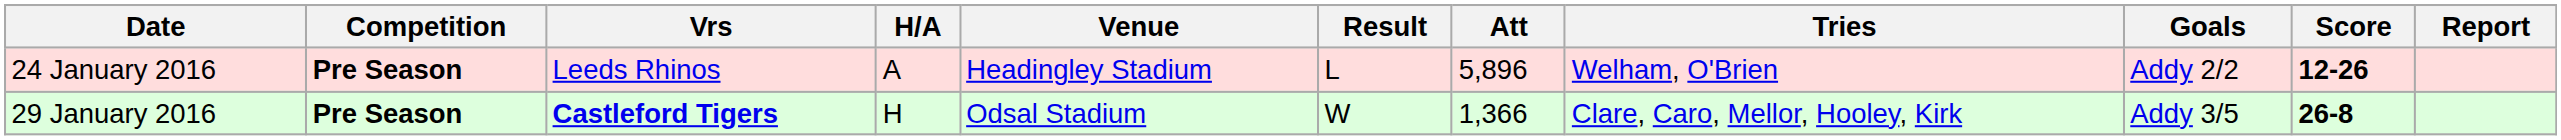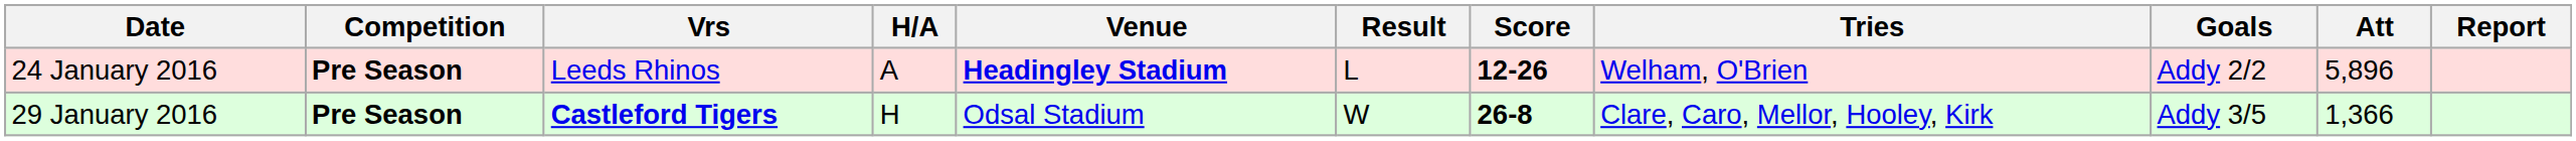 <table class="wikitable"  style="font-size:85%; width:100%;">
 <tr>
 <th>Date</th>
 <th>Competition</th>
 <th>Vrs</th>
 <th>H/A</th>
 <th>Venue</th>
 <th>Result</th>
-<th>Att</th>
+<th>Score</th>
 <th>Tries</th>
 <th>Goals</th>
-<th>Score</th>
+<th>Att</th>
 <th>Report</th>
 </tr>
 <tr style="background:#ffdddd;" width=20|>
 <td>24 January 2016</td>
 <td><strong>Pre Season</strong></td>
 <td><a href='#'>Leeds Rhinos</a></td>
 <td>A</td>
-<td><a href='#'>Headingley Stadium</a></td>
+<td><strong><a href='#'>Headingley Stadium</a></strong></td>
 <td>L</td>
-<td>5,896</td>
+<td><strong>12-26</strong></td>
 <td><a href='#'>Welham</a>, <a href='#'>O'Brien</a></td>
 <td><a href='#'>Addy</a> 2/2</td>
-<td><strong>12-26</strong></td>
+<td>5,896</td>
 <td></td>
 </tr>
 <tr style="background:#ddffdd;" width=20|>
 <td>29 January 2016</td>
 <td><strong>Pre Season</strong></td>
 <td><strong><a href='#'>Castleford Tigers</a></strong></td>
 <td>H</td>
 <td><a href='#'>Odsal Stadium</a></td>
 <td>W</td>
-<td>1,366</td>
+<td><strong>26-8</strong></td>
 <td><a href='#'>Clare</a>, <a href='#'>Caro</a>, <a href='#'>Mellor</a>, <a href='#'>Hooley</a>, <a href='#'>Kirk</a></td>
 <td><a href='#'>Addy</a> 3/5</td>
-<td><strong>26-8</strong></td>
+<td>1,366</td>
 <td></td>
 </tr>
 </table>
